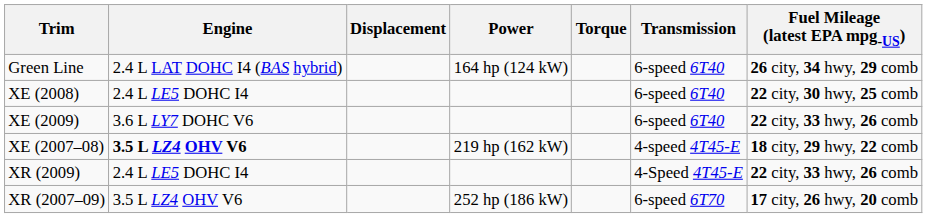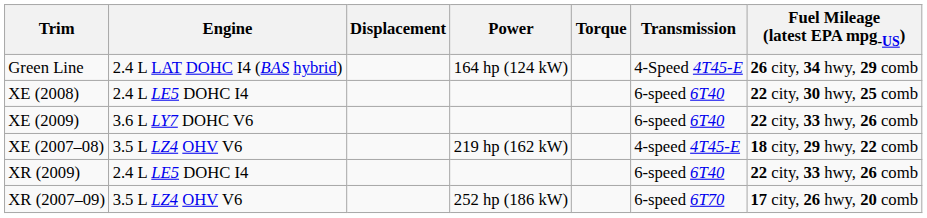 <table class="wikitable" border="1">
 <tr>
 <th>Trim</th>
 <th>Engine</th>
 <th>Displacement</th>
 <th>Power</th>
 <th>Torque</th>
 <th>Transmission</th>
 <th>Fuel Mileage <br>(latest EPA mpg<sub>-<a href='#'>US</a></sub>)</th>
 </tr>
 <tr>
 <td>Green Line</td>
 <td>2.4 L <a href='#'>LAT</a> <a href='#'>DOHC</a> I4 (<em><a href='#'>BAS</a></em> <a href='#'>hybrid</a>)</td>
 <td></td>
 <td>164 hp (124 kW)</td>
 <td></td>
-<td>6-speed <em><a href='#'>6T40</a></em></td>
+<td>4-Speed <em><a href='#'>4T45-E</a></em></td>
 <td><strong>26</strong> city, <strong>34</strong> hwy, <strong>29</strong> comb</td>
 </tr>
 <tr>
 <td>XE (2008)</td>
 <td>2.4 L <em><a href='#'>LE5</a></em> DOHC I4</td>
 <td></td>
 <td></td>
 <td></td>
 <td>6-speed <em><a href='#'>6T40</a></em></td>
 <td><strong>22</strong> city, <strong>30</strong> hwy, <strong>25</strong> comb</td>
 </tr>
 <tr>
 <td>XE (2009)</td>
 <td>3.6 L <em><a href='#'>LY7</a></em> DOHC V6</td>
 <td></td>
 <td></td>
 <td></td>
 <td>6-speed <em><a href='#'>6T40</a></em></td>
 <td><strong>22</strong> city, <strong>33</strong> hwy, <strong>26</strong> comb</td>
 </tr>
 <tr>
 <td>XE (2007–08)</td>
-<td><strong>3.5 L <em><a href='#'>LZ4</a></em> <a href='#'>OHV</a> V6</strong></td>
+<td>3.5 L <em><a href='#'>LZ4</a></em> <a href='#'>OHV</a> V6</td>
 <td></td>
 <td>219 hp (162 kW)</td>
 <td></td>
 <td>4-speed <em><a href='#'>4T45-E</a></em></td>
 <td><strong>18</strong> city, <strong>29</strong> hwy, <strong>22</strong> comb</td>
 </tr>
 <tr>
 <td>XR (2009)</td>
 <td>2.4 L <em><a href='#'>LE5</a></em> DOHC I4</td>
 <td></td>
 <td></td>
 <td></td>
-<td>4-Speed <em><a href='#'>4T45-E</a></em></td>
+<td>6-speed <em><a href='#'>6T40</a></em></td>
 <td><strong>22</strong> city, <strong>33</strong> hwy, <strong>26</strong> comb</td>
 </tr>
 <tr>
 <td>XR (2007–09)</td>
 <td>3.5 L <em><a href='#'>LZ4</a></em> <a href='#'>OHV</a> V6</td>
 <td></td>
 <td>252 hp (186 kW)</td>
 <td></td>
 <td>6-speed <em><a href='#'>6T70</a></em></td>
 <td><strong>17</strong> city, <strong>26</strong> hwy, <strong>20</strong> comb</td>
 </tr>
 </table>
